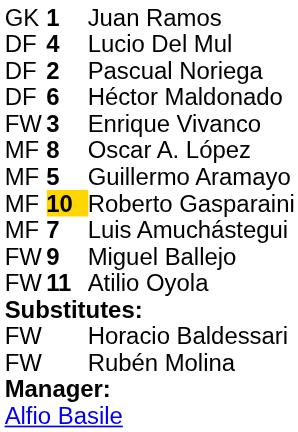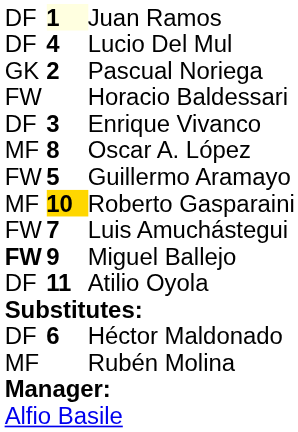 <table style="font-size:90%; margin:0.2em auto;" cellspacing="0" cellpadding="0">
 <tr>
 <th width="25"></th>
 <th width="25"></th>
 </tr>
 <tr>
-<td>GK</td>
-<td><strong>1</strong></td>
+<td>DF</td>
+<td style="background: lightyellow;"><strong>1</strong></td>
 <td> Juan Ramos</td>
 </tr>
 <tr>
 <td>DF</td>
 <td><strong>4</strong></td>
 <td> Lucio Del Mul</td>
 </tr>
 <tr>
-<td>DF</td>
+<td>GK</td>
 <td><strong>2</strong></td>
 <td> Pascual Noriega</td>
+</tr>
+<tr>
+<td>FW</td>
+<td></td>
+<td> Horacio Baldessari</td>
+<td></td>
+<td></td>
+</tr>
+<tr>
+<td>DF</td>
+<td><strong>3</strong></td>
+<td> Enrique Vivanco</td>
+</tr>
+<tr>
+<td>MF</td>
+<td><strong>8</strong></td>
+<td> Oscar A. López</td>
+</tr>
+<tr>
+<td>FW</td>
+<td><strong>5</strong></td>
+<td> Guillermo Aramayo</td>
+</tr>
+<tr>
+<td>MF</td>
+<td style="background: gold;"><strong>10</strong></td>
+<td> Roberto Gasparaini</td>
+</tr>
+<tr>
+<td>FW</td>
+<td><strong>7</strong></td>
+<td> Luis Amuchástegui</td>
+</tr>
+<tr>
+<td><strong>FW</strong></td>
+<td><strong>9</strong></td>
+<td> Miguel Ballejo</td>
+<td></td>
+<td></td>
+</tr>
+<tr>
+<td>DF</td>
+<td><strong>11</strong></td>
+<td> Atilio Oyola</td>
+</tr>
+<tr>
+<td colspan=3><strong>Substitutes:</strong></td>
 </tr>
 <tr>
 <td>DF</td>
 <td><strong>6</strong></td>
 <td> Héctor Maldonado</td>
 <td></td>
 <td></td>
 </tr>
 <tr>
-<td>FW</td>
-<td><strong>3</strong></td>
-<td> Enrique Vivanco</td>
-</tr>
-<tr>
 <td>MF</td>
-<td><strong>8</strong></td>
-<td> Oscar A. López</td>
-</tr>
-<tr>
-<td>MF</td>
-<td><strong>5</strong></td>
-<td> Guillermo Aramayo</td>
-</tr>
-<tr>
-<td>MF</td>
-<td style="background: gold;"><strong>10</strong></td>
-<td> Roberto Gasparaini</td>
-</tr>
-<tr>
-<td>MF</td>
-<td><strong>7</strong></td>
-<td> Luis Amuchástegui</td>
-</tr>
-<tr>
-<td>FW</td>
-<td><strong>9</strong></td>
-<td> Miguel Ballejo</td>
-<td></td>
-<td></td>
-</tr>
-<tr>
-<td>FW</td>
-<td><strong>11</strong></td>
-<td> Atilio Oyola</td>
-</tr>
-<tr>
-<td colspan=3><strong>Substitutes:</strong></td>
-</tr>
-<tr>
-<td>FW</td>
-<td></td>
-<td> Horacio Baldessari</td>
-<td></td>
-<td></td>
-</tr>
-<tr>
-<td>FW</td>
 <td></td>
 <td> Rubén Molina</td>
 <td></td>
 <td></td>
 </tr>
 <tr>
 <td colspan=3><strong>Manager:</strong></td>
 </tr>
 <tr>
 <td colspan=4> <a href='#'>Alfio Basile</a></td>
 </tr>
 </table>
